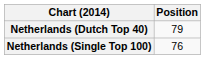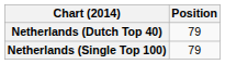 <table class="wikitable sortable plainrowheaders" style="text-align:center">
 <tr>
 <th scope="col">Chart (2014)</th>
 <th scope="col">Position</th>
 </tr>
 <tr>
 <th scope="row">Netherlands (Dutch Top 40)</th>
 <td>79</td>
 </tr>
 <tr>
 <th scope="row">Netherlands (Single Top 100)</th>
-<td>76</td>
+<td>79</td>
 </tr>
 </table>
